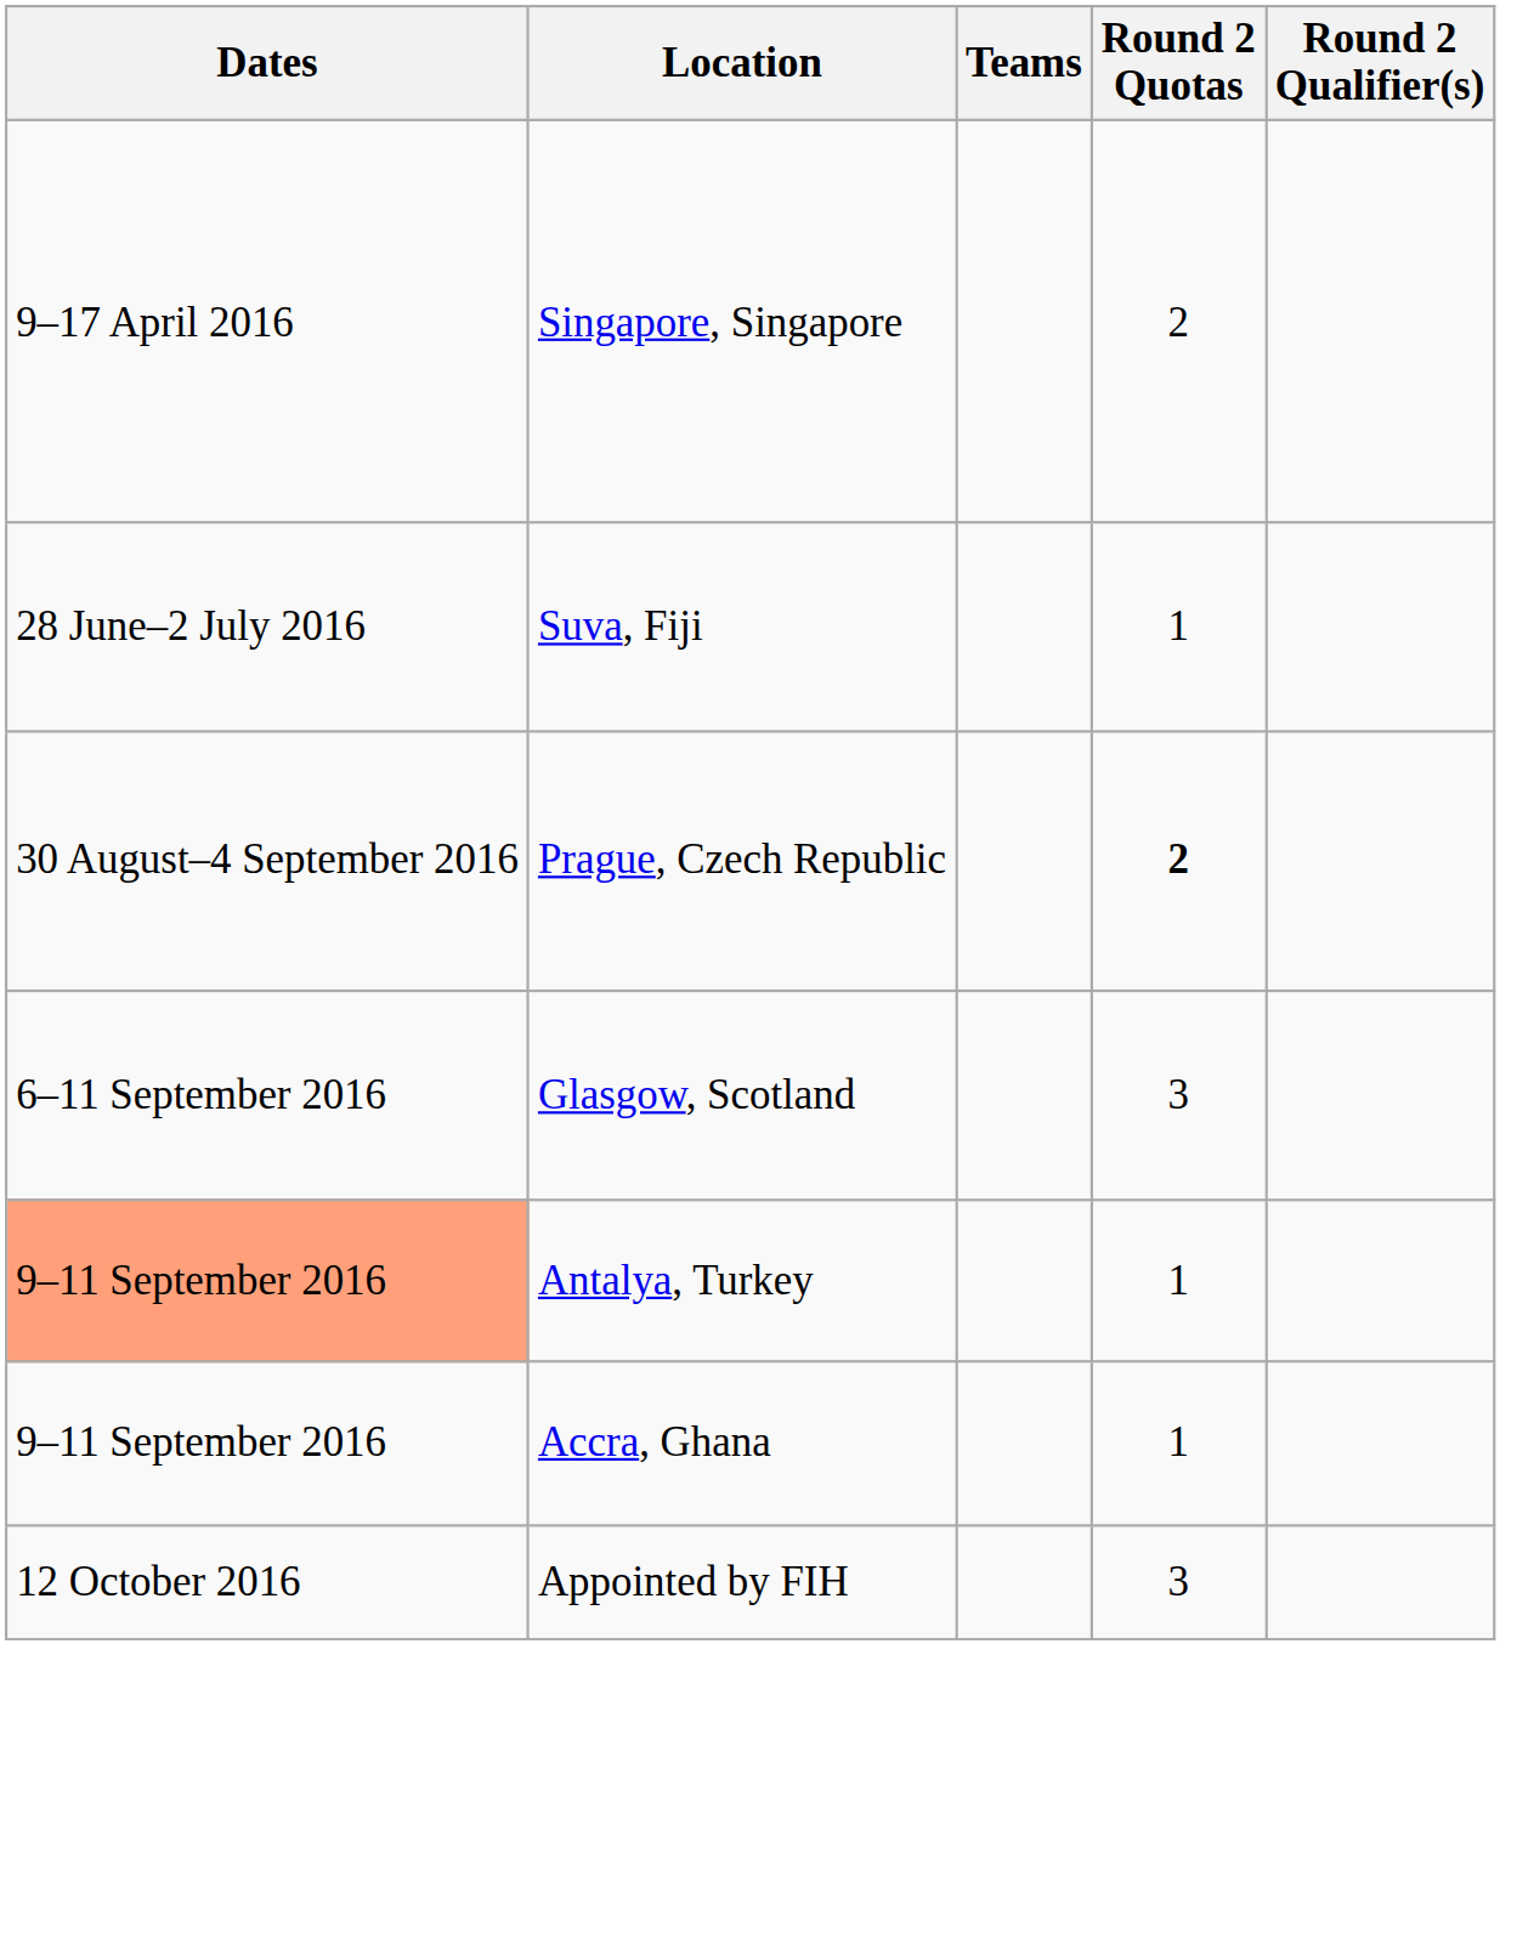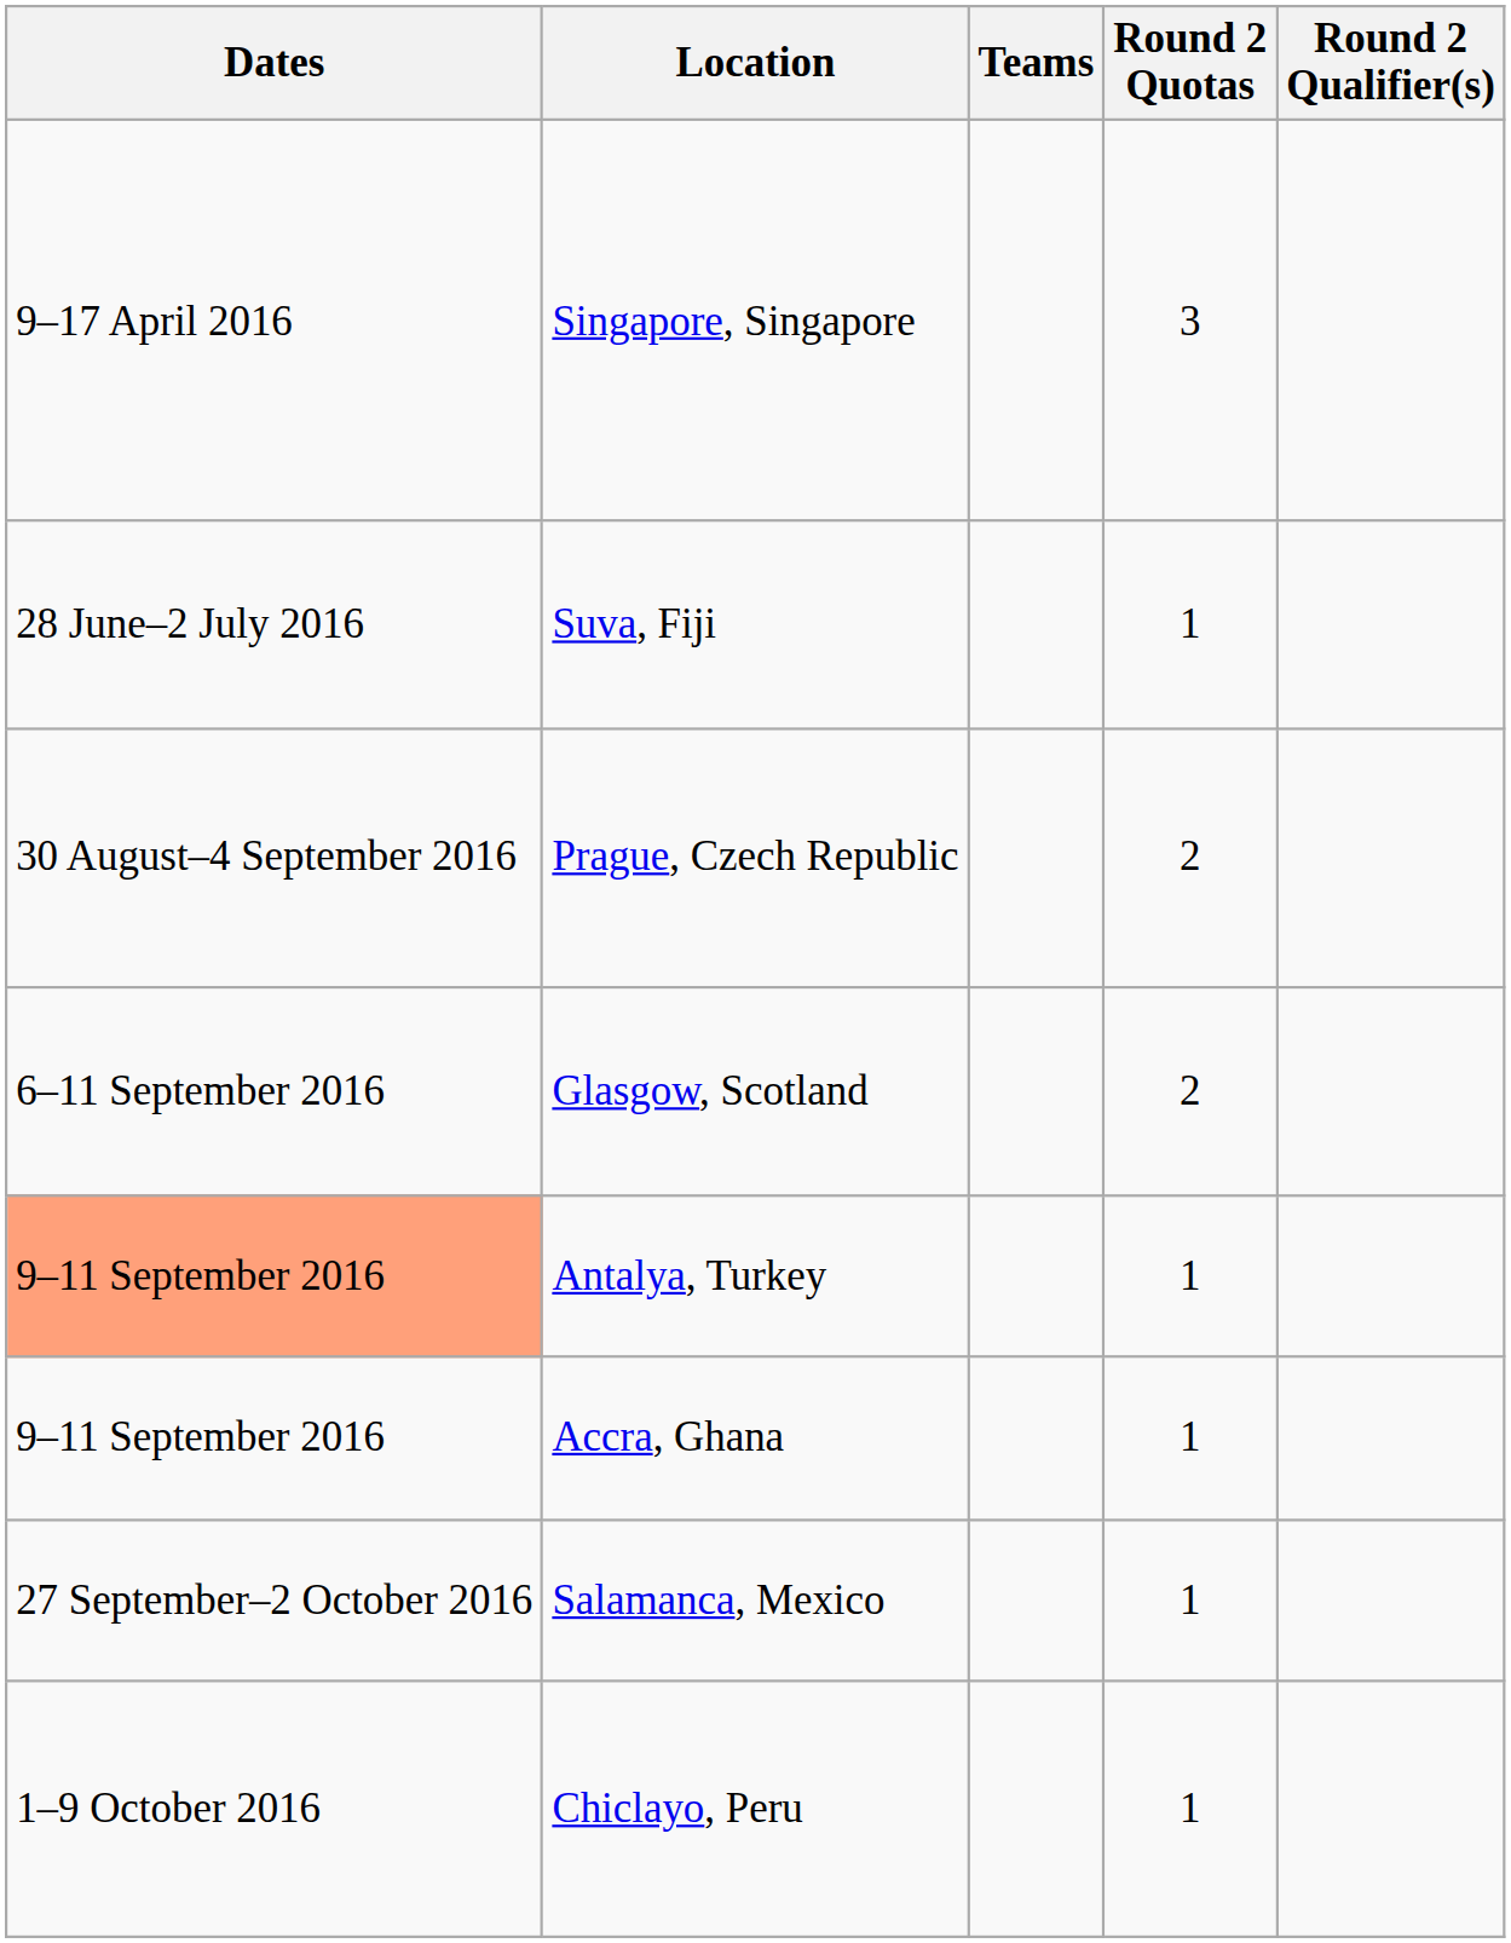 <table class=wikitable>
 <tr>
 <th>Dates</th>
 <th>Location</th>
 <th>Teams</th>
 <th>Round 2<br>Quotas</th>
 <th>Round 2<br>Qualifier(s)</th>
 </tr>
 <tr>
 <td>9–17 April 2016</td>
 <td><a href='#'>Singapore</a>, Singapore</td>
 <td><br><br><br><br><br><br><br><br></td>
-<td align=center>2</td>
+<td align=center>3</td>
 <td><br></td>
 </tr>
 <tr>
 <td>28 June–2 July 2016</td>
 <td><a href='#'>Suva</a>, Fiji</td>
 <td><br><br><br><br></td>
 <td align=center>1</td>
 <td></td>
 </tr>
 <tr>
 <td>30 August–4 September 2016</td>
 <td><a href='#'>Prague</a>, Czech Republic</td>
 <td><br><br><br><br><br></td>
-<td align=center><strong>2</strong></td>
+<td align=center>2</td>
 <td><br></td>
 </tr>
 <tr>
 <td>6–11 September 2016</td>
 <td><a href='#'>Glasgow</a>, Scotland</td>
 <td><br><br><br><br></td>
-<td align=center>3</td>
+<td align=center>2</td>
 <td><br></td>
 </tr>
 <tr>
 <td style="background: lightsalmon;">9–11 September 2016</td>
 <td><a href='#'>Antalya</a>, Turkey</td>
 <td><br><br><br></td>
 <td align=center>1</td>
 <td></td>
 </tr>
 <tr>
 <td>9–11 September 2016</td>
 <td><a href='#'>Accra</a>, Ghana</td>
 <td><br><br><br></td>
 <td align=center>1</td>
 <td></td>
 </tr>
 <tr>
-<td>12 October 2016</td>
-<td>Appointed by FIH</td>
+<td>27 September–2 October 2016</td>
+<td><a href='#'>Salamanca</a>, Mexico</td>
+<td><br><br><br></td>
+<td align=center>1</td>
 <td></td>
-<td align=center>3</td>
-<td><br><br></td>
+</tr>
+<tr>
+<td>1–9 October 2016</td>
+<td><a href='#'>Chiclayo</a>, Peru</td>
+<td><br><br><br><br><br></td>
+<td align=center>1</td>
+<td></td>
 </tr>
 </table>
